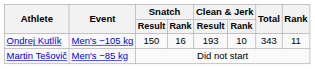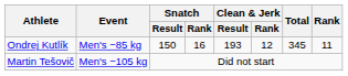 <table class="wikitable" style="font-size:90%">
 <tr>
 <th rowspan="2">Athlete</th>
 <th rowspan="2">Event</th>
 <th colspan="2">Snatch</th>
 <th colspan="2">Clean & Jerk</th>
 <th rowspan="2">Total</th>
 <th rowspan="2">Rank</th>
 </tr>
 <tr style="font-size:95%">
 <th>Result</th>
 <th>Rank</th>
 <th>Result</th>
 <th>Rank</th>
 </tr>
 <tr align=center>
 <td align=left><a href='#'>Ondrej Kutlík</a></td>
-<td align=left><a href='#'>Men's −105 kg</a></td>
+<td align=left><a href='#'>Men's −85 kg</a></td>
 <td>150</td>
 <td>16</td>
 <td>193</td>
-<td>10</td>
-<td>343</td>
+<td>12</td>
+<td>345</td>
 <td>11</td>
 </tr>
 <tr align=center>
 <td align=left><a href='#'>Martin Tešovič</a></td>
-<td align=left><a href='#'>Men's −85 kg</a></td>
+<td align=left><a href='#'>Men's −105 kg</a></td>
 <td colspan=6>Did not start</td>
 </tr>
 </table>
